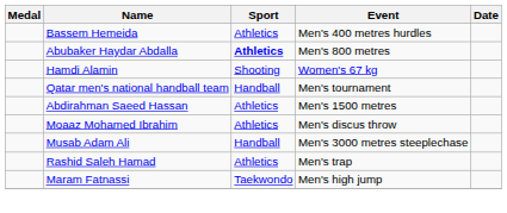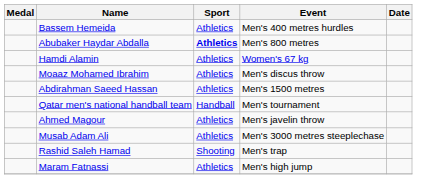 <table class="wikitable sortable" style="font-size: 95%;">
 <tr>
 <th>Medal</th>
 <th>Name</th>
 <th>Sport</th>
 <th>Event</th>
 <th>Date</th>
 </tr>
 <tr>
 <td></td>
 <td><a href='#'>Bassem Hemeida</a></td>
 <td><a href='#'>Athletics</a></td>
 <td>Men's 400 metres hurdles</td>
 <td></td>
 </tr>
 <tr>
 <td></td>
 <td><a href='#'>Abubaker Haydar Abdalla</a></td>
 <td><strong><a href='#'>Athletics</a></strong></td>
 <td>Men's 800 metres</td>
 <td></td>
 </tr>
 <tr>
 <td></td>
 <td><a href='#'>Hamdi Alamin</a></td>
-<td><a href='#'>Shooting</a></td>
+<td><a href='#'>Athletics</a></td>
 <td><a href='#'>Women's 67 kg</a></td>
+<td></td>
+</tr>
+<tr>
+<td></td>
+<td><a href='#'>Moaaz Mohamed Ibrahim</a></td>
+<td><a href='#'>Athletics</a></td>
+<td>Men's discus throw</td>
+<td></td>
+</tr>
+<tr>
+<td></td>
+<td><a href='#'>Abdirahman Saeed Hassan</a></td>
+<td><a href='#'>Athletics</a></td>
+<td>Men's 1500 metres</td>
 <td></td>
 </tr>
 <tr>
 <td></td>
 <td><a href='#'>Qatar men's national handball team</a> <br></td>
 <td><a href='#'>Handball</a></td>
 <td>Men's tournament</td>
 <td></td>
 </tr>
 <tr>
 <td></td>
-<td><a href='#'>Abdirahman Saeed Hassan</a></td>
+<td><a href='#'>Ahmed Magour</a></td>
 <td><a href='#'>Athletics</a></td>
-<td>Men's 1500 metres</td>
-<td></td>
-</tr>
-<tr>
-<td></td>
-<td><a href='#'>Moaaz Mohamed Ibrahim</a></td>
-<td><a href='#'>Athletics</a></td>
-<td>Men's discus throw</td>
+<td>Men's javelin throw</td>
 <td></td>
 </tr>
 <tr>
 <td></td>
 <td><a href='#'>Musab Adam Ali</a></td>
-<td><a href='#'>Handball</a></td>
+<td><a href='#'>Athletics</a></td>
 <td>Men's 3000 metres steeplechase</td>
 <td></td>
 </tr>
 <tr>
 <td></td>
 <td><a href='#'>Rashid Saleh Hamad</a></td>
-<td><a href='#'>Athletics</a></td>
+<td><a href='#'>Shooting</a></td>
 <td>Men's trap</td>
 <td></td>
 </tr>
 <tr>
 <td></td>
 <td><a href='#'>Maram Fatnassi</a></td>
-<td><a href='#'>Taekwondo</a></td>
+<td><a href='#'>Athletics</a></td>
 <td>Men's high jump</td>
 <td></td>
 </tr>
 <tr>
 </tr>
 </table>
